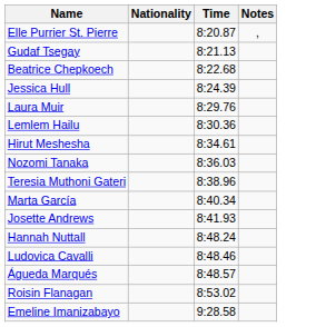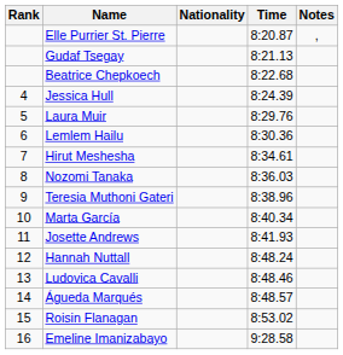 <table class="wikitable sortable" style="text-align:center">
 <tr>
+<th>Rank</th>
 <th>Name</th>
 <th>Nationality</th>
 <th>Time</th>
 <th>Notes</th>
 </tr>
 <tr>
+<td></td>
 <td align="left"><a href='#'>Elle Purrier St. Pierre</a></td>
 <td align=left></td>
 <td>8:20.87</td>
 <td>, </td>
 </tr>
 <tr>
+<td></td>
 <td align="left"><a href='#'>Gudaf Tsegay</a></td>
 <td align=left></td>
 <td>8:21.13</td>
 <td></td>
 </tr>
 <tr>
+<td></td>
 <td align="left"><a href='#'>Beatrice Chepkoech</a></td>
 <td align=left></td>
 <td>8:22.68</td>
 <td></td>
 </tr>
 <tr>
+<td>4</td>
 <td align="left"><a href='#'>Jessica Hull</a></td>
 <td align=left></td>
 <td>8:24.39</td>
 <td></td>
 </tr>
 <tr>
+<td>5</td>
 <td align="left"><a href='#'>Laura Muir</a></td>
 <td align=left></td>
 <td>8:29.76</td>
 <td></td>
 </tr>
 <tr>
+<td>6</td>
 <td align="left"><a href='#'>Lemlem Hailu</a></td>
 <td align=left></td>
 <td>8:30.36</td>
 <td></td>
 </tr>
 <tr>
+<td>7</td>
 <td align="left"><a href='#'>Hirut Meshesha</a></td>
 <td align=left></td>
 <td>8:34.61</td>
 <td></td>
 </tr>
 <tr>
+<td>8</td>
 <td align="left"><a href='#'>Nozomi Tanaka</a></td>
 <td align=left></td>
 <td>8:36.03</td>
 <td></td>
 </tr>
 <tr>
+<td>9</td>
 <td align="left"><a href='#'>Teresia Muthoni Gateri</a></td>
 <td align=left></td>
 <td>8:38.96</td>
 <td></td>
 </tr>
 <tr>
+<td>10</td>
 <td align="left"><a href='#'>Marta García</a></td>
 <td align=left></td>
 <td>8:40.34</td>
 <td></td>
 </tr>
 <tr>
+<td>11</td>
 <td align="left"><a href='#'>Josette Andrews</a></td>
 <td align=left></td>
 <td>8:41.93</td>
 <td></td>
 </tr>
 <tr>
+<td>12</td>
 <td align="left"><a href='#'>Hannah Nuttall</a></td>
 <td align=left></td>
 <td>8:48.24</td>
 <td></td>
 </tr>
 <tr>
+<td>13</td>
 <td align="left"><a href='#'>Ludovica Cavalli</a></td>
 <td align=left></td>
 <td>8:48.46</td>
 <td></td>
 </tr>
 <tr>
+<td>14</td>
 <td align="left"><a href='#'>Águeda Marqués</a></td>
 <td align=left></td>
 <td>8:48.57</td>
 <td></td>
 </tr>
 <tr>
+<td>15</td>
 <td align="left"><a href='#'>Roisin Flanagan</a></td>
 <td align=left></td>
 <td>8:53.02</td>
 <td></td>
 </tr>
 <tr>
+<td>16</td>
 <td align="left"><a href='#'>Emeline Imanizabayo</a></td>
 <td align=left></td>
 <td>9:28.58</td>
 <td></td>
 </tr>
 </table>
